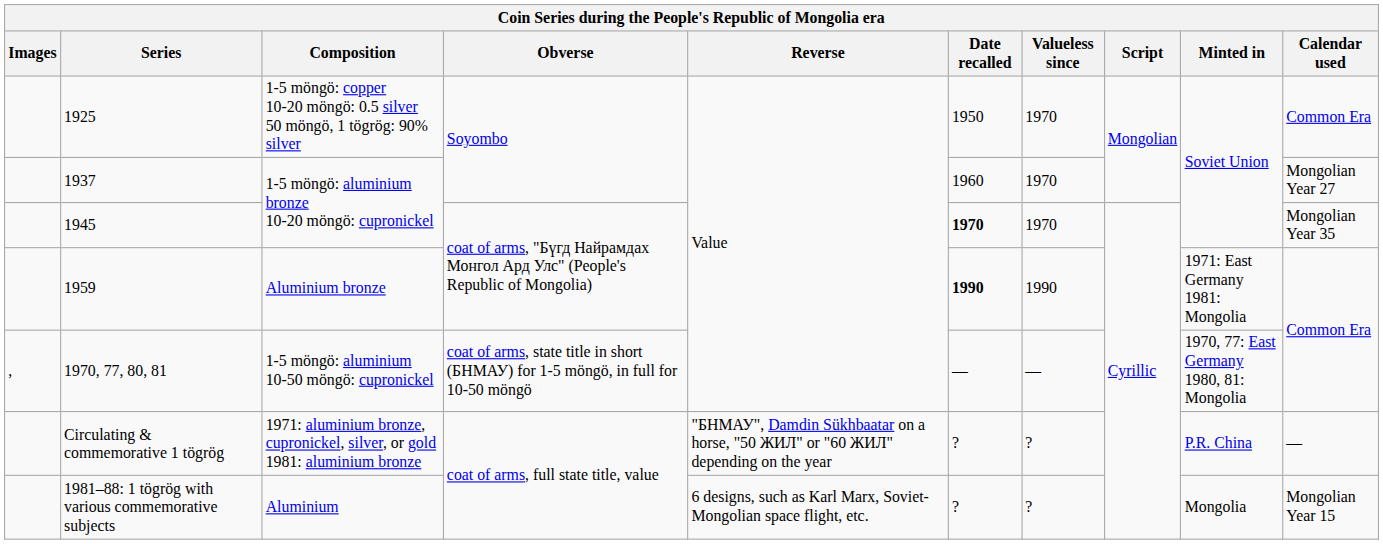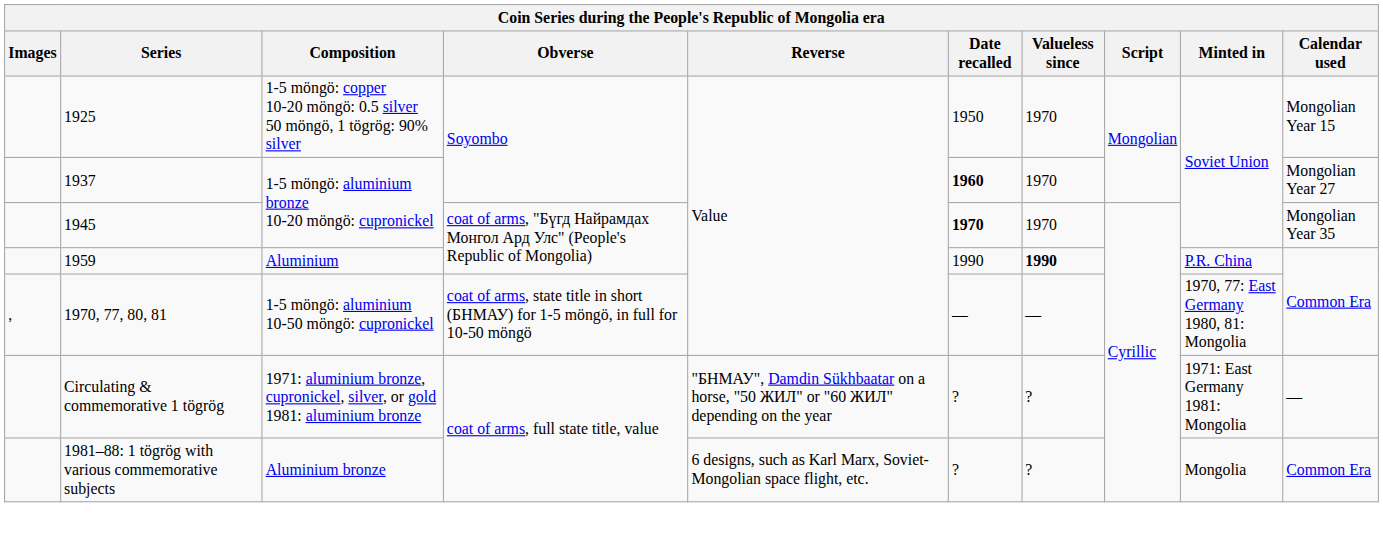 <table class="wikitable" style="font-size: 90%">
 <tr>
 <th colspan="10">Coin Series during the People's Republic of Mongolia era </th>
 </tr>
 <tr>
 <th>Images</th>
 <th>Series</th>
 <th>Composition</th>
 <th>Obverse</th>
 <th>Reverse</th>
 <th>Date recalled</th>
 <th>Valueless since</th>
 <th>Script</th>
 <th>Minted in</th>
 <th>Calendar used</th>
 </tr>
 <tr>
 <td></td>
 <td>1925</td>
 <td>1-5 möngö: <a href='#'>copper</a><br>10-20 möngö: 0.5 <a href='#'>silver</a><br>50 möngö, 1 tögrög: 90% <a href='#'>silver</a></td>
 <td rowspan="2"><a href='#'>Soyombo</a></td>
 <td rowspan="5">Value</td>
 <td>1950</td>
 <td>1970</td>
 <td rowspan="2"><a href='#'>Mongolian</a></td>
 <td rowspan="3"><a href='#'>Soviet Union</a></td>
-<td><a href='#'>Common Era</a></td>
+<td>Mongolian Year 15</td>
 </tr>
 <tr>
 <td></td>
 <td>1937</td>
 <td rowspan="2">1-5 möngö: <a href='#'>aluminium bronze</a><br>10-20 möngö: <a href='#'>cupronickel</a></td>
-<td>1960</td>
+<td><strong>1960</strong></td>
 <td>1970</td>
 <td>Mongolian Year 27</td>
 </tr>
 <tr>
 <td></td>
 <td>1945</td>
 <td rowspan="2"><a href='#'>coat of arms</a>, "Бүгд Найрамдах Монгол Ард Улс" (People's Republic of Mongolia)</td>
 <td><strong>1970</strong></td>
 <td>1970</td>
 <td rowspan="5"><a href='#'>Cyrillic</a></td>
 <td>Mongolian Year 35</td>
 </tr>
 <tr>
 <td></td>
 <td>1959</td>
-<td><a href='#'>Aluminium bronze</a></td>
+<td><a href='#'>Aluminium</a></td>
+<td>1990</td>
 <td><strong>1990</strong></td>
-<td>1990</td>
-<td>1971: East Germany<br>1981: Mongolia</td>
+<td><a href='#'>P.R. China</a></td>
 <td rowspan="2"><a href='#'>Common Era</a></td>
 </tr>
 <tr>
 <td>, </td>
 <td>1970, 77, 80, 81</td>
 <td>1-5 möngö: <a href='#'>aluminium</a><br>10-50 möngö: <a href='#'>cupronickel</a></td>
 <td><a href='#'>coat of arms</a>, state title in short (БНМАУ) for 1-5 möngö, in full for 10-50 möngö</td>
 <td>—</td>
 <td>—</td>
 <td>1970, 77: <a href='#'>East Germany</a><br>1980, 81: Mongolia</td>
 </tr>
 <tr>
 <td></td>
 <td>Circulating & commemorative 1 tögrög</td>
 <td>1971: <a href='#'>aluminium bronze</a>, <a href='#'>cupronickel</a>, <a href='#'>silver</a>, or <a href='#'>gold</a><br>1981: <a href='#'>aluminium bronze</a></td>
 <td rowspan="2"><a href='#'>coat of arms</a>, full state title, value</td>
 <td>"БНМАУ", <a href='#'>Damdin Sükhbaatar</a> on a horse, "50 ЖИЛ" or "60 ЖИЛ" depending on the year</td>
 <td>?</td>
 <td>?</td>
-<td><a href='#'>P.R. China</a></td>
+<td>1971: East Germany<br>1981: Mongolia</td>
 <td>—</td>
 </tr>
 <tr>
 <td></td>
 <td>1981–88: 1 tögrög with various commemorative subjects</td>
-<td><a href='#'>Aluminium</a></td>
+<td><a href='#'>Aluminium bronze</a></td>
 <td>6 designs, such as Karl Marx, Soviet-Mongolian space flight, etc.</td>
 <td>?</td>
 <td>?</td>
 <td>Mongolia</td>
-<td>Mongolian Year 15</td>
+<td><a href='#'>Common Era</a></td>
 </tr>
 </table>
